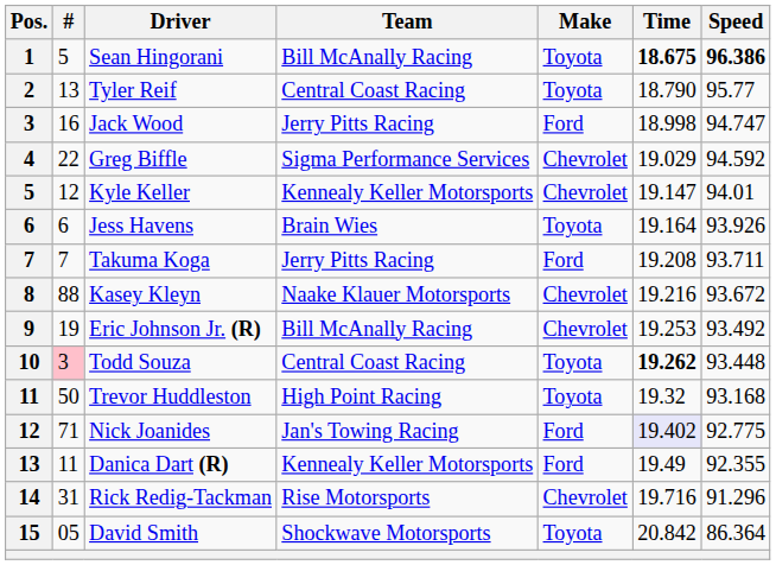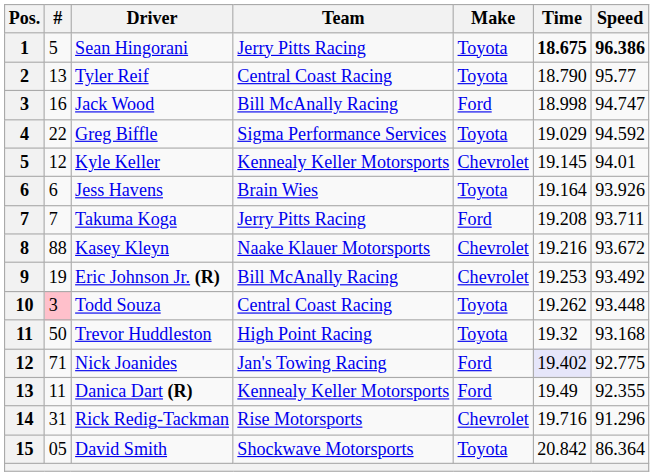 <table class="wikitable">
 <tr>
 <th>Pos.</th>
 <th>#</th>
 <th>Driver</th>
 <th>Team</th>
 <th>Make</th>
 <th>Time</th>
 <th>Speed</th>
 </tr>
 <tr>
 <th>1</th>
 <td>5</td>
 <td><a href='#'>Sean Hingorani</a></td>
-<td><a href='#'>Bill McAnally Racing</a></td>
+<td><a href='#'>Jerry Pitts Racing</a></td>
 <td><a href='#'>Toyota</a></td>
 <td><strong>18.675</strong></td>
 <td><strong>96.386</strong></td>
 </tr>
 <tr>
 <th>2</th>
 <td>13</td>
 <td><a href='#'>Tyler Reif</a></td>
 <td><a href='#'>Central Coast Racing</a></td>
 <td><a href='#'>Toyota</a></td>
 <td>18.790</td>
 <td>95.77</td>
 </tr>
 <tr>
 <th>3</th>
 <td>16</td>
 <td><a href='#'>Jack Wood</a></td>
-<td><a href='#'>Jerry Pitts Racing</a></td>
+<td><a href='#'>Bill McAnally Racing</a></td>
 <td><a href='#'>Ford</a></td>
 <td>18.998</td>
 <td>94.747</td>
 </tr>
 <tr>
 <th>4</th>
 <td>22</td>
 <td><a href='#'>Greg Biffle</a></td>
 <td><a href='#'>Sigma Performance Services</a></td>
-<td><a href='#'>Chevrolet</a></td>
+<td><a href='#'>Toyota</a></td>
 <td>19.029</td>
 <td>94.592</td>
 </tr>
 <tr>
 <th>5</th>
 <td>12</td>
 <td><a href='#'>Kyle Keller</a></td>
 <td><a href='#'>Kennealy Keller Motorsports</a></td>
 <td><a href='#'>Chevrolet</a></td>
-<td>19.147</td>
+<td>19.145</td>
 <td>94.01</td>
 </tr>
 <tr>
 <th>6</th>
 <td>6</td>
 <td><a href='#'>Jess Havens</a></td>
 <td><a href='#'>Brain Wies</a></td>
 <td><a href='#'>Toyota</a></td>
 <td>19.164</td>
 <td>93.926</td>
 </tr>
 <tr>
 <th>7</th>
 <td>7</td>
 <td><a href='#'>Takuma Koga</a></td>
 <td><a href='#'>Jerry Pitts Racing</a></td>
 <td><a href='#'>Ford</a></td>
 <td>19.208</td>
 <td>93.711</td>
 </tr>
 <tr>
 <th>8</th>
 <td>88</td>
 <td><a href='#'>Kasey Kleyn</a></td>
 <td><a href='#'>Naake Klauer Motorsports</a></td>
 <td><a href='#'>Chevrolet</a></td>
 <td>19.216</td>
 <td>93.672</td>
 </tr>
 <tr>
 <th>9</th>
 <td>19</td>
 <td><a href='#'>Eric Johnson Jr.</a> <strong>(R)</strong></td>
 <td><a href='#'>Bill McAnally Racing</a></td>
 <td><a href='#'>Chevrolet</a></td>
 <td>19.253</td>
 <td>93.492</td>
 </tr>
 <tr>
 <th>10</th>
 <td style="background: pink;">3</td>
 <td><a href='#'>Todd Souza</a></td>
 <td><a href='#'>Central Coast Racing</a></td>
 <td><a href='#'>Toyota</a></td>
-<td><strong>19.262</strong></td>
+<td>19.262</td>
 <td>93.448</td>
 </tr>
 <tr>
 <th>11</th>
 <td>50</td>
 <td><a href='#'>Trevor Huddleston</a></td>
 <td><a href='#'>High Point Racing</a></td>
 <td><a href='#'>Toyota</a></td>
 <td>19.32</td>
 <td>93.168</td>
 </tr>
 <tr>
 <th>12</th>
 <td>71</td>
 <td><a href='#'>Nick Joanides</a></td>
 <td><a href='#'>Jan's Towing Racing</a></td>
 <td><a href='#'>Ford</a></td>
 <td style="background: lavender;">19.402</td>
 <td>92.775</td>
 </tr>
 <tr>
 <th>13</th>
 <td>11</td>
 <td><a href='#'>Danica Dart</a> <strong>(R)</strong></td>
 <td><a href='#'>Kennealy Keller Motorsports</a></td>
 <td><a href='#'>Ford</a></td>
 <td>19.49</td>
 <td>92.355</td>
 </tr>
 <tr>
 <th>14</th>
 <td>31</td>
 <td><a href='#'>Rick Redig-Tackman</a></td>
 <td><a href='#'>Rise Motorsports</a></td>
 <td><a href='#'>Chevrolet</a></td>
 <td>19.716</td>
 <td>91.296</td>
 </tr>
 <tr>
 <th>15</th>
 <td>05</td>
 <td><a href='#'>David Smith</a></td>
 <td><a href='#'>Shockwave Motorsports</a></td>
 <td><a href='#'>Toyota</a></td>
 <td>20.842</td>
 <td>86.364</td>
 </tr>
 <tr>
 <th colspan="7"></th>
 </tr>
 </table>
